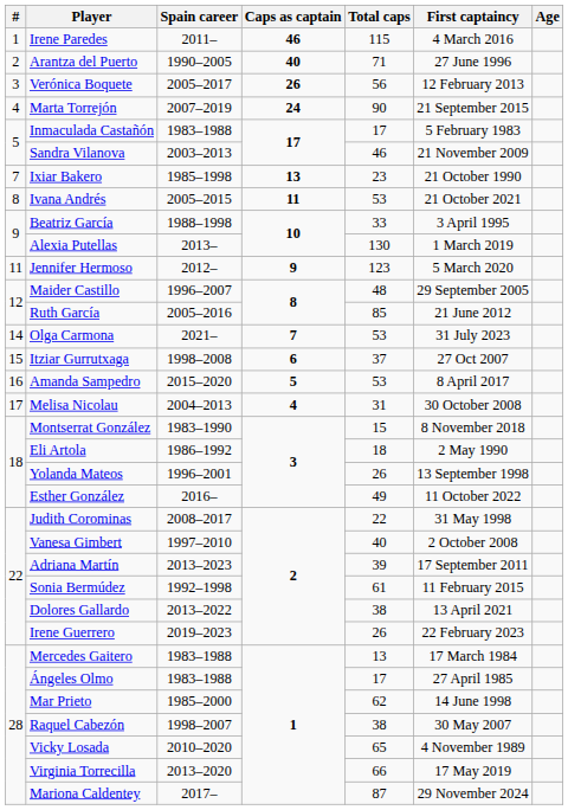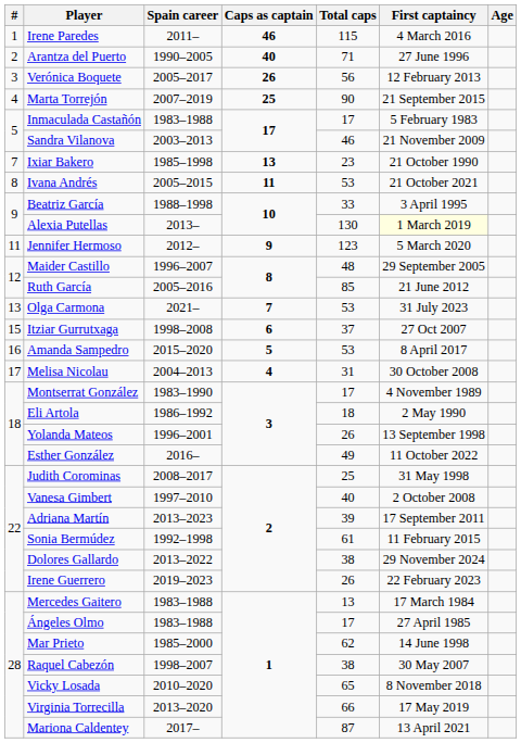 <table class="wikitable sortable" style="text-align:center">
 <tr>
 <th>#</th>
 <th>Player</th>
 <th>Spain career</th>
 <th>Caps as captain</th>
 <th>Total caps</th>
 <th>First captaincy</th>
 <th>Age</th>
 </tr>
 <tr>
 <td>1</td>
 <td style="text-align:left;"> <a href='#'>Irene Paredes</a></td>
 <td>2011–</td>
 <td><strong>46</strong></td>
 <td>115</td>
 <td>4 March 2016</td>
 <td></td>
 </tr>
 <tr>
 <td>2</td>
 <td style="text-align:left;"> <a href='#'>Arantza del Puerto</a></td>
 <td>1990–2005</td>
 <td><strong>40</strong></td>
 <td>71</td>
 <td>27 June 1996</td>
 <td></td>
 </tr>
 <tr>
 <td>3</td>
 <td style="text-align:left;"> <a href='#'>Verónica Boquete</a></td>
 <td>2005–2017</td>
 <td><strong>26</strong></td>
 <td>56</td>
 <td>12 February 2013</td>
 <td></td>
 </tr>
 <tr>
 <td>4</td>
 <td style="text-align:left;"> <a href='#'>Marta Torrejón</a></td>
 <td>2007–2019</td>
-<td><strong>24</strong></td>
+<td><strong>25</strong></td>
 <td>90</td>
 <td>21 September 2015</td>
 <td></td>
 </tr>
 <tr>
 <td rowspan=2>5</td>
 <td style="text-align:left;"> <a href='#'>Inmaculada Castañón</a></td>
 <td>1983–1988</td>
 <td rowspan=2><strong>17</strong></td>
 <td>17</td>
 <td>5 February 1983</td>
 <td></td>
 </tr>
 <tr>
 <td style="text-align:left;"> <a href='#'>Sandra Vilanova</a></td>
 <td>2003–2013</td>
 <td>46</td>
 <td>21 November 2009</td>
 <td></td>
 </tr>
 <tr>
 <td>7</td>
 <td style="text-align:left;"> <a href='#'>Ixiar Bakero</a></td>
 <td>1985–1998</td>
 <td><strong>13</strong></td>
 <td>23</td>
 <td>21 October 1990</td>
 <td></td>
 </tr>
 <tr>
 <td>8</td>
 <td style="text-align:left;"> <a href='#'>Ivana Andrés</a></td>
 <td>2005–2015</td>
 <td><strong>11</strong></td>
 <td>53</td>
 <td>21 October 2021</td>
 <td></td>
 </tr>
 <tr>
 <td rowspan=2>9</td>
 <td style="text-align:left;"> <a href='#'>Beatriz García</a></td>
 <td>1988–1998</td>
 <td rowspan=2><strong>10</strong></td>
 <td>33</td>
 <td>3 April 1995</td>
 <td></td>
 </tr>
 <tr>
 <td style="text-align:left;"> <a href='#'>Alexia Putellas</a></td>
 <td>2013–</td>
 <td>130</td>
-<td>1 March 2019</td>
+<td style="background: lightyellow;">1 March 2019</td>
 <td></td>
 </tr>
 <tr>
 <td>11</td>
 <td style="text-align:left;"> <a href='#'>Jennifer Hermoso</a></td>
 <td>2012–</td>
 <td><strong>9</strong></td>
 <td>123</td>
 <td>5 March 2020</td>
 <td></td>
 </tr>
 <tr>
 <td rowspan=2>12</td>
 <td style="text-align:left;"> <a href='#'>Maider Castillo</a></td>
 <td>1996–2007</td>
 <td rowspan=2><strong>8</strong></td>
 <td>48</td>
 <td>29 September 2005</td>
 <td></td>
 </tr>
 <tr>
 <td style="text-align:left;"> <a href='#'>Ruth García</a></td>
 <td>2005–2016</td>
 <td>85</td>
 <td>21 June 2012</td>
 <td></td>
 </tr>
 <tr>
-<td>14</td>
+<td>13</td>
 <td style="text-align:left;"> <a href='#'>Olga Carmona</a></td>
 <td>2021–</td>
 <td><strong>7</strong></td>
 <td>53</td>
 <td>31 July 2023</td>
 <td></td>
 </tr>
 <tr>
 <td>15</td>
 <td style="text-align:left;"> <a href='#'>Itziar Gurrutxaga</a></td>
 <td>1998–2008</td>
 <td><strong>6</strong></td>
 <td>37</td>
 <td>27 Oct 2007</td>
 <td></td>
 </tr>
 <tr>
 <td>16</td>
 <td style="text-align:left;"> <a href='#'>Amanda Sampedro</a></td>
 <td>2015–2020</td>
 <td><strong>5</strong></td>
 <td>53</td>
 <td>8 April 2017</td>
 <td></td>
 </tr>
 <tr>
 <td>17</td>
 <td style="text-align:left;"> <a href='#'>Melisa Nicolau</a></td>
 <td>2004–2013</td>
 <td><strong>4</strong></td>
 <td>31</td>
 <td>30 October 2008</td>
 <td></td>
 </tr>
 <tr>
 <td rowspan=4>18</td>
 <td style="text-align:left;"> <a href='#'>Montserrat González</a></td>
 <td>1983–1990</td>
 <td rowspan=4><strong>3</strong></td>
-<td>15</td>
-<td>8 November 2018</td>
+<td>17</td>
+<td>4 November 1989</td>
 <td></td>
 </tr>
 <tr>
 <td style="text-align:left;"> <a href='#'>Eli Artola</a></td>
 <td>1986–1992</td>
 <td>18</td>
 <td>2 May 1990</td>
 <td></td>
 </tr>
 <tr>
 <td style="text-align:left;"> <a href='#'>Yolanda Mateos</a></td>
 <td>1996–2001</td>
 <td>26</td>
 <td>13 September 1998</td>
 <td></td>
 </tr>
 <tr>
 <td style="text-align:left;"> <a href='#'>Esther González</a></td>
 <td>2016–</td>
 <td>49</td>
 <td>11 October 2022</td>
 <td></td>
 </tr>
 <tr>
 <td rowspan=6>22</td>
 <td style="text-align:left;"> <a href='#'>Judith Corominas</a></td>
 <td>2008–2017</td>
 <td rowspan=6><strong>2</strong></td>
-<td>22</td>
+<td>25</td>
 <td>31 May 1998</td>
 <td></td>
 </tr>
 <tr>
 <td style="text-align:left;"> <a href='#'>Vanesa Gimbert</a></td>
 <td>1997–2010</td>
 <td>40</td>
 <td>2 October 2008</td>
 <td></td>
 </tr>
 <tr>
 <td style="text-align:left;"> <a href='#'>Adriana Martín</a></td>
 <td>2013–2023</td>
 <td>39</td>
 <td>17 September 2011</td>
 <td></td>
 </tr>
 <tr>
 <td style="text-align:left;"> <a href='#'>Sonia Bermúdez</a></td>
 <td>1992–1998</td>
 <td>61</td>
 <td>11 February 2015</td>
 <td></td>
 </tr>
 <tr>
 <td style="text-align:left;"> <a href='#'>Dolores Gallardo</a></td>
 <td>2013–2022</td>
 <td>38</td>
-<td>13 April 2021</td>
+<td>29 November 2024</td>
 <td></td>
 </tr>
 <tr>
 <td style="text-align:left;"> <a href='#'>Irene Guerrero</a></td>
 <td>2019–2023</td>
 <td>26</td>
 <td>22 February 2023</td>
 <td></td>
 </tr>
 <tr>
 <td rowspan=7>28</td>
 <td style="text-align:left;"> <a href='#'>Mercedes Gaitero</a></td>
 <td>1983–1988</td>
 <td rowspan=7><strong>1</strong></td>
 <td>13</td>
 <td>17 March 1984</td>
 <td></td>
 </tr>
 <tr>
 <td style="text-align:left;"> <a href='#'>Ángeles Olmo</a></td>
 <td>1983–1988</td>
 <td>17</td>
 <td>27 April 1985</td>
 <td></td>
 </tr>
 <tr>
 <td style="text-align:left;"> <a href='#'>Mar Prieto</a></td>
 <td>1985–2000</td>
 <td>62</td>
 <td>14 June 1998</td>
 <td></td>
 </tr>
 <tr>
 <td style="text-align:left;"> <a href='#'>Raquel Cabezón</a></td>
 <td>1998–2007</td>
 <td>38</td>
 <td>30 May 2007</td>
 <td></td>
 </tr>
 <tr>
 <td style="text-align:left;"> <a href='#'>Vicky Losada</a></td>
 <td>2010–2020</td>
 <td>65</td>
-<td>4 November 1989</td>
+<td>8 November 2018</td>
 <td></td>
 </tr>
 <tr>
 <td style="text-align:left;"> <a href='#'>Virginia Torrecilla</a></td>
 <td>2013–2020</td>
 <td>66</td>
 <td>17 May 2019</td>
 <td></td>
 </tr>
 <tr>
 <td style="text-align:left;"> <a href='#'>Mariona Caldentey</a></td>
 <td>2017–</td>
 <td>87</td>
-<td>29 November 2024</td>
+<td>13 April 2021</td>
 <td></td>
 </tr>
 </table>
